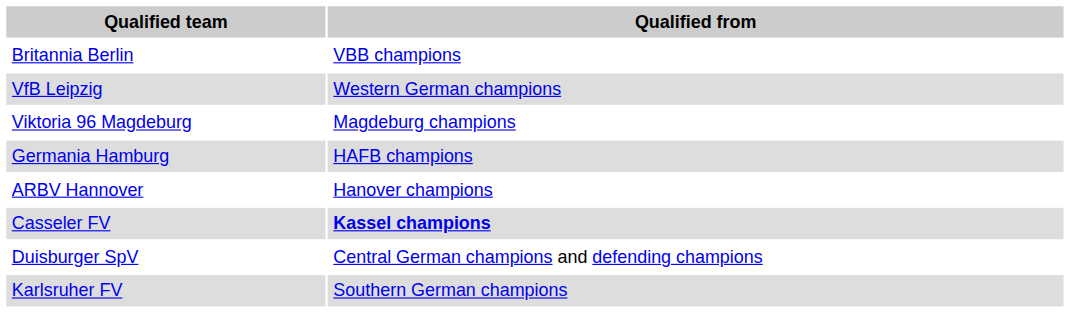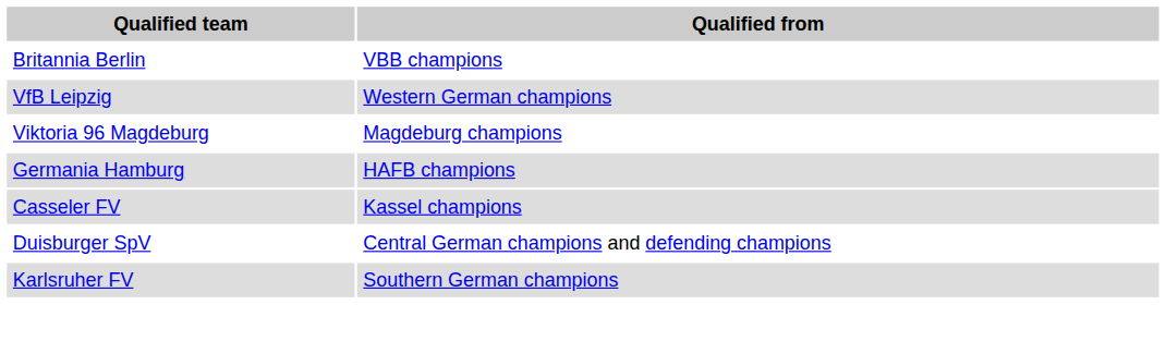 <table style="border:1px solid #BBBBB; background:#FFFFFF;" cellpadding="5" cellspacing="2" width="75%">
 <tr style="background:#CCCCCC; font-weight:bold">
 <th>Qualified team</th>
 <th>Qualified from</th>
 </tr>
 <tr>
 <td><a href='#'>Britannia Berlin</a></td>
 <td><a href='#'>VBB champions</a></td>
 </tr>
 <tr style="background:#DDDDDD">
 <td><a href='#'>VfB Leipzig</a></td>
 <td><a href='#'>Western German champions</a></td>
 </tr>
 <tr>
 <td><a href='#'>Viktoria 96 Magdeburg</a></td>
 <td><a href='#'>Magdeburg champions</a></td>
 </tr>
 <tr style="background:#DDDDDD">
 <td><a href='#'>Germania Hamburg</a></td>
 <td><a href='#'>HAFB champions</a></td>
 </tr>
-<tr>
-<td><a href='#'>ARBV Hannover</a></td>
-<td><a href='#'>Hanover champions</a></td>
-</tr>
 <tr style="background:#DDDDDD">
 <td><a href='#'>Casseler FV</a></td>
-<td><strong><a href='#'>Kassel champions</a></strong></td>
+<td><a href='#'>Kassel champions</a></td>
 </tr>
 <tr>
 <td><a href='#'>Duisburger SpV</a></td>
 <td><a href='#'>Central German champions</a> and <a href='#'>defending champions</a></td>
 </tr>
 <tr style="background:#DDDDDD">
 <td><a href='#'>Karlsruher FV</a></td>
 <td><a href='#'>Southern German champions</a></td>
 </tr>
 </table>
